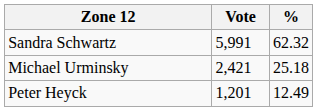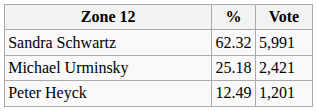 <table class="wikitable">
 <tr>
 <th width="200px">Zone 12</th>
+<th width="30px">%</th>
 <th width="50px">Vote</th>
-<th width="30px">%</th>
 </tr>
 <tr>
 <td>Sandra Schwartz</td>
+<td>62.32</td>
 <td>5,991</td>
-<td>62.32</td>
 </tr>
 <tr>
 <td>Michael Urminsky</td>
+<td>25.18</td>
 <td>2,421</td>
-<td>25.18</td>
 </tr>
 <tr>
 <td>Peter Heyck</td>
+<td>12.49</td>
 <td>1,201</td>
-<td>12.49</td>
 </tr>
 </table>
